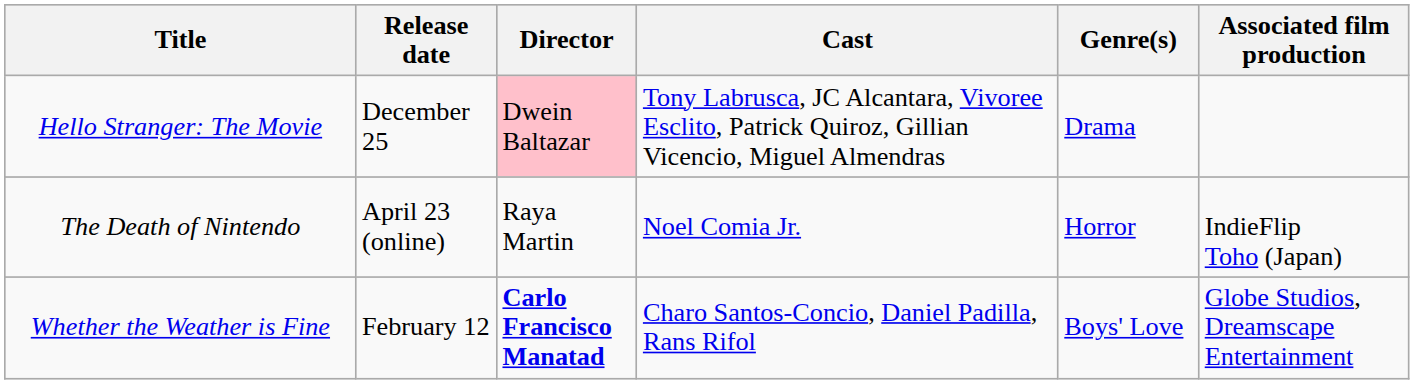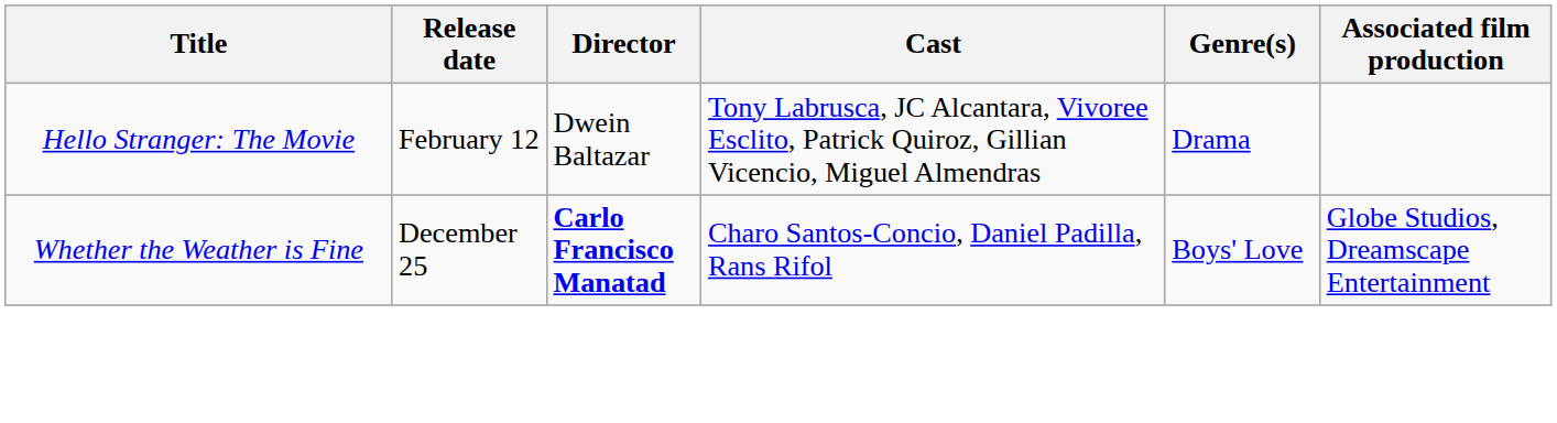 <table class="wikitable" style="width:97%;" "toccolours sortable">
 <tr>
 <th style="width:25%;">Title</th>
 <th style="width:10%;">Release date</th>
 <th style="width:10%;">Director</th>
 <th style="width:30%;">Cast</th>
 <th style="width:10%;">Genre(s)</th>
 <th style="width:15%;">Associated film production</th>
 </tr>
 <tr>
 <td style="text-align:center;"><em><a href='#'>Hello Stranger: The Movie</a></em></td>
-<td>December 25</td>
-<td style="background: pink;">Dwein Baltazar</td>
+<td>February 12</td>
+<td>Dwein Baltazar</td>
 <td><a href='#'>Tony Labrusca</a>, JC Alcantara, <a href='#'>Vivoree Esclito</a>, Patrick Quiroz, Gillian Vicencio, Miguel Almendras</td>
 <td><a href='#'>Drama</a></td>
 <td></td>
 </tr>
 <tr>
-<td style="text-align:center;"><em>The Death of Nintendo</em></td>
-<td>April 23 (online)</td>
-<td>Raya Martin</td>
-<td><a href='#'>Noel Comia Jr.</a></td>
-<td><a href='#'>Horror</a></td>
-<td><br>IndieFlip<br><a href='#'>Toho</a> (Japan)</td>
-</tr>
-<tr>
 <td style="text-align:center;"><em><a href='#'>Whether the Weather is Fine</a></em></td>
-<td>February 12</td>
+<td>December 25</td>
 <td><strong><a href='#'>Carlo Francisco Manatad</a></strong></td>
 <td><a href='#'>Charo Santos-Concio</a>, <a href='#'>Daniel Padilla</a>, <a href='#'>Rans Rifol</a></td>
 <td><a href='#'>Boys' Love</a></td>
 <td><a href='#'>Globe Studios</a>,<br><a href='#'>Dreamscape Entertainment</a></td>
 </tr>
 </table>
